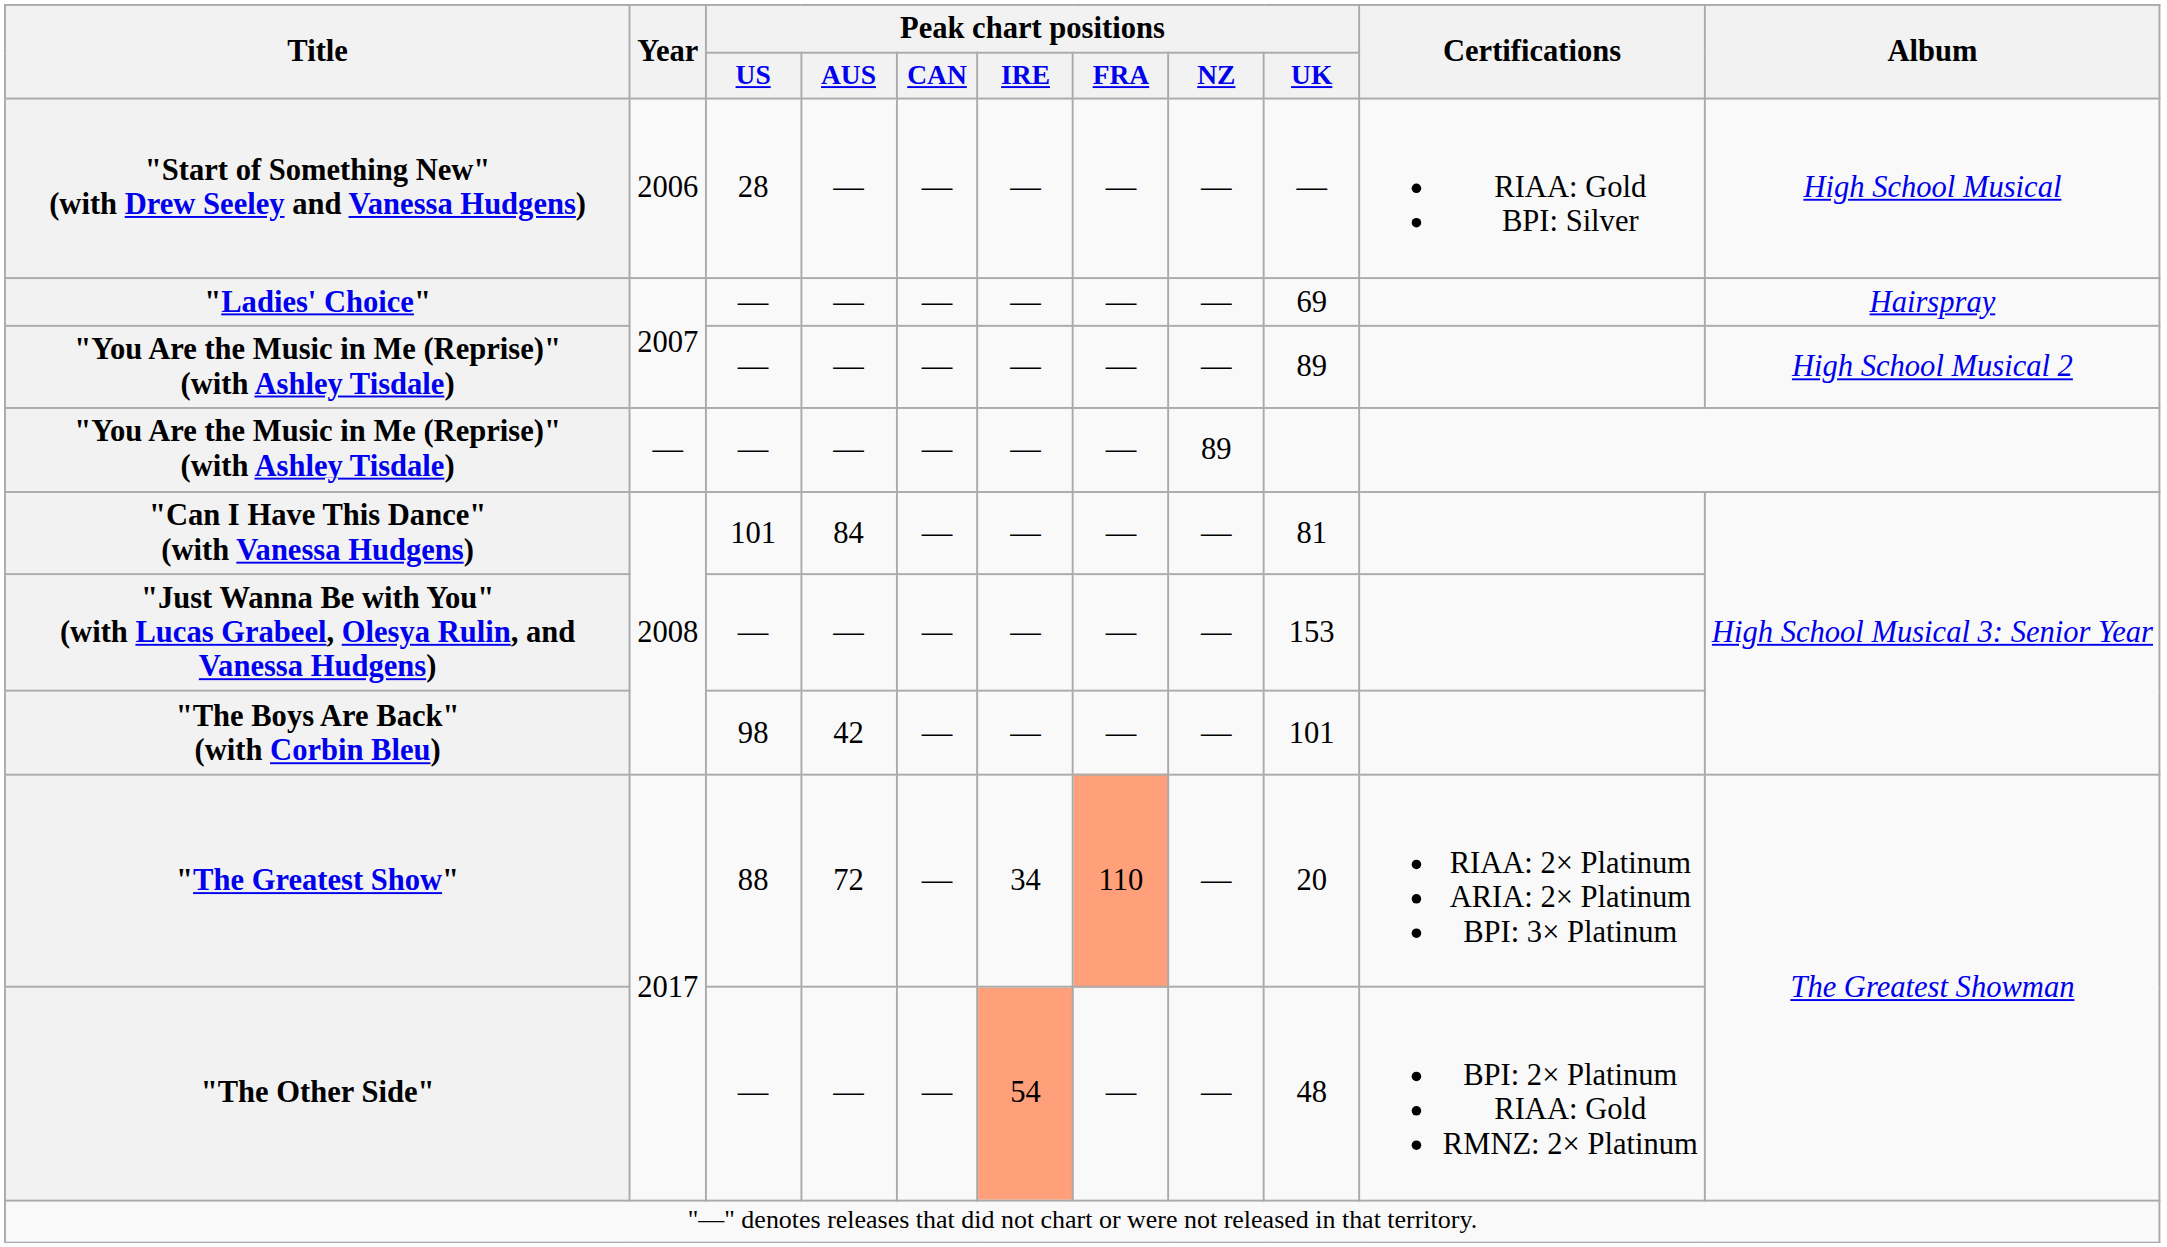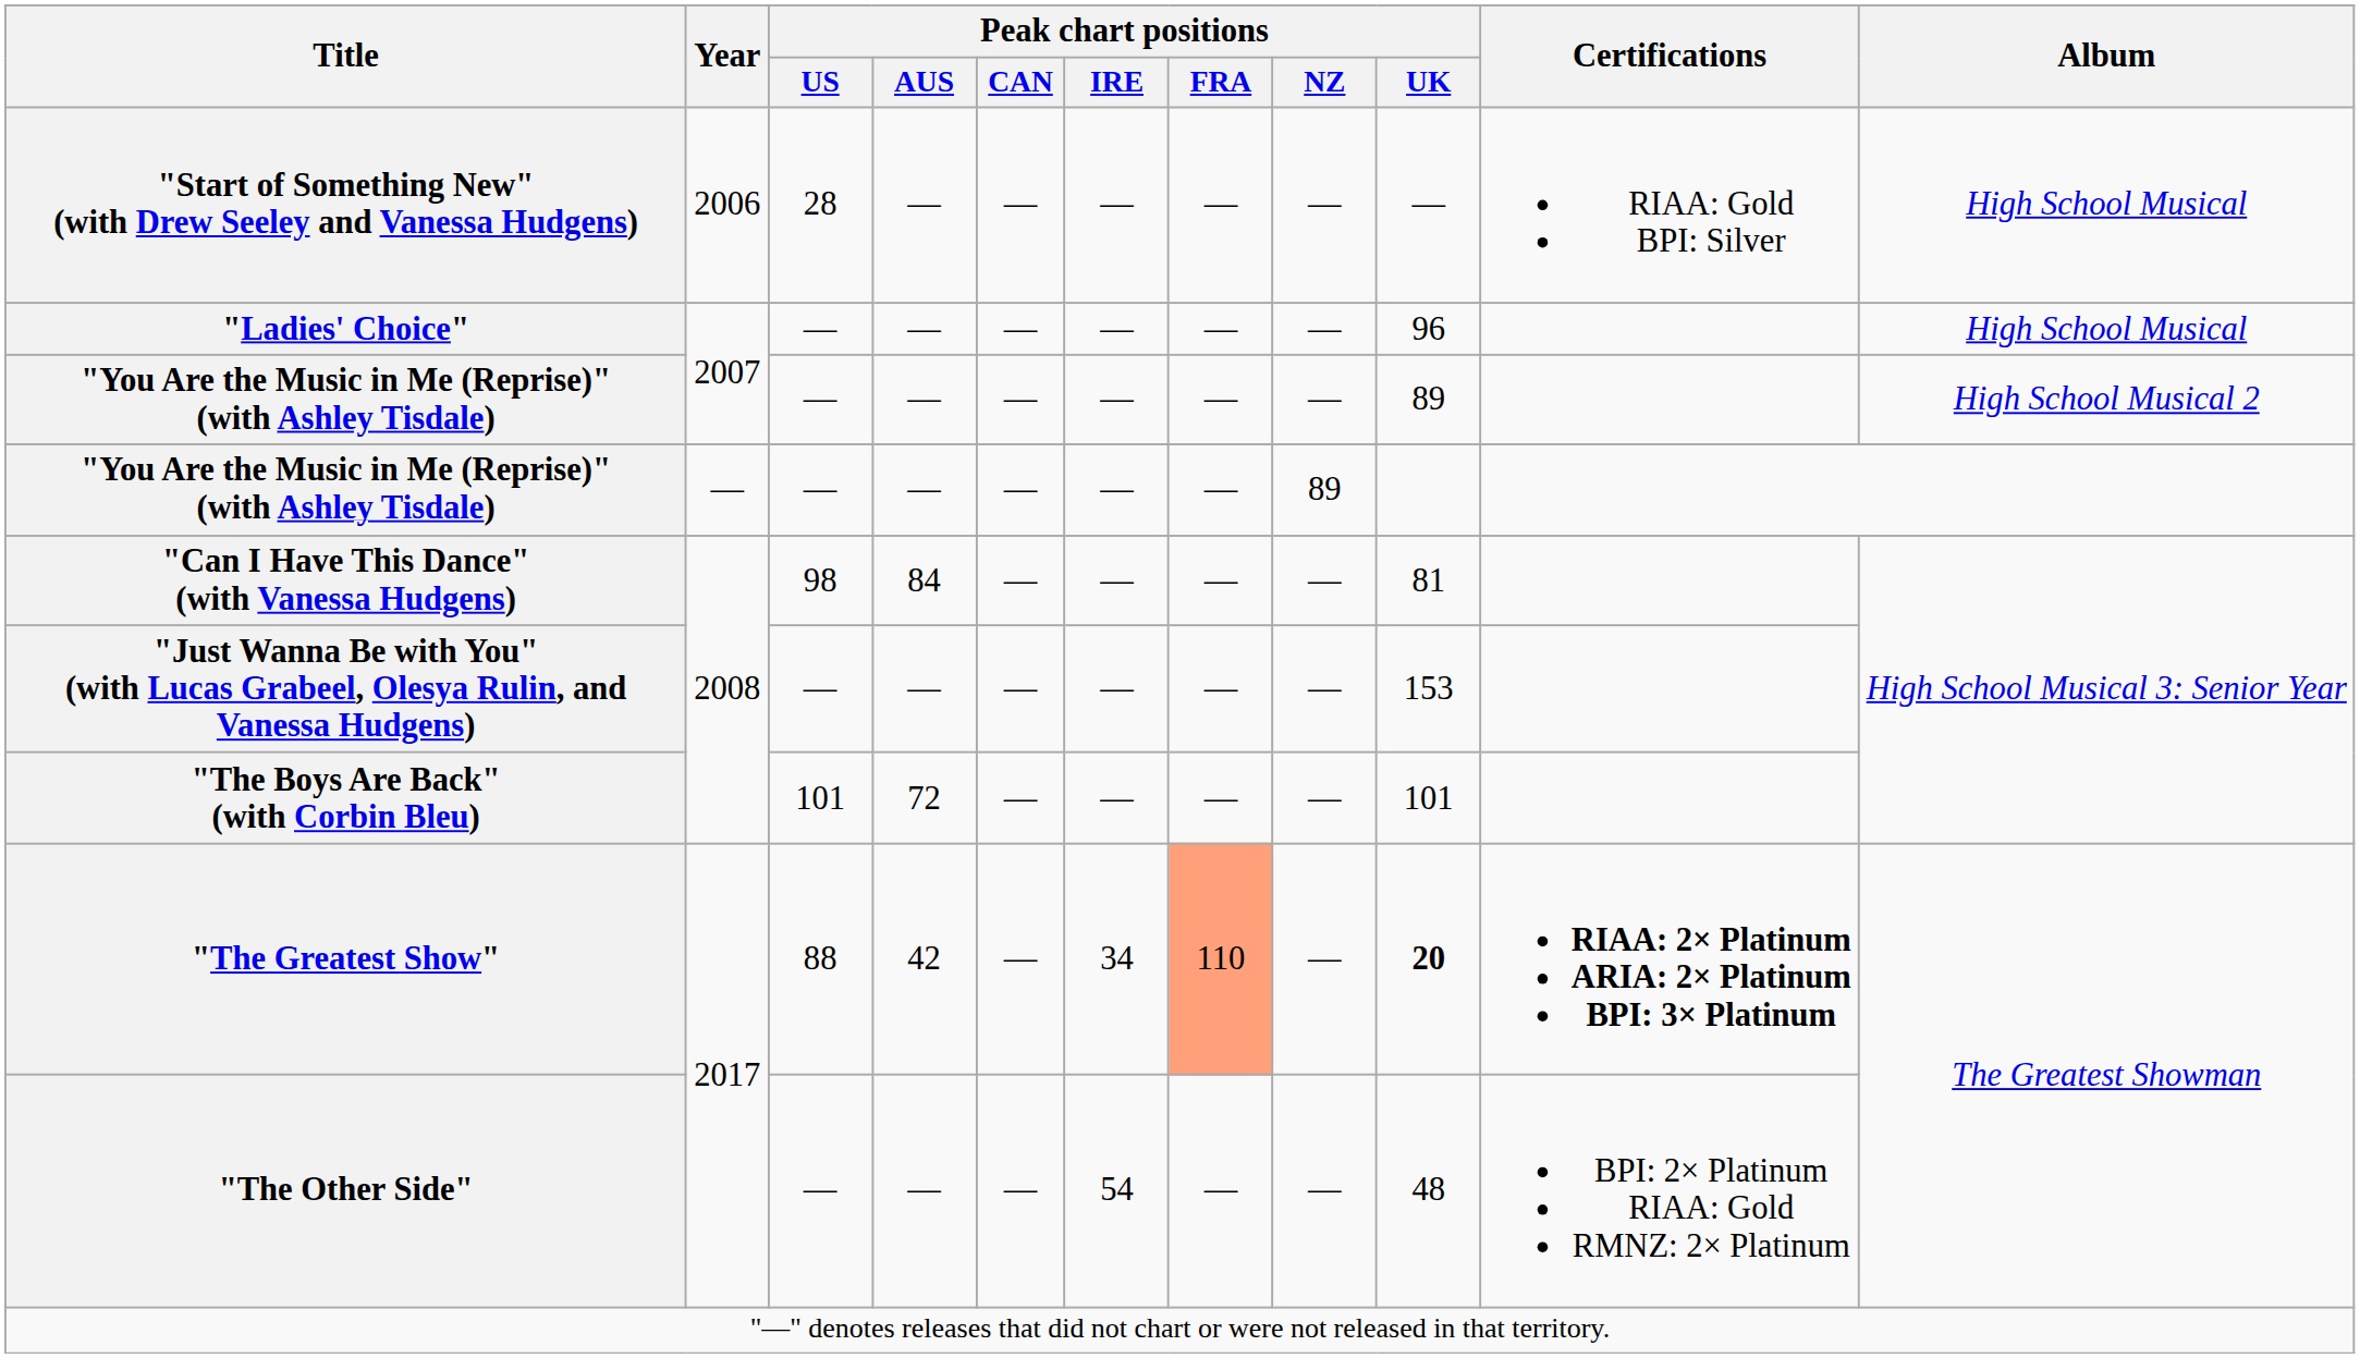 <table class="wikitable plainrowheaders" style="text-align:center;">
 <tr>
 <th scope="col" rowspan="2" style="width:20em;">Title</th>
 <th scope="col" rowspan="2">Year</th>
 <th scope="col" colspan="7">Peak chart positions</th>
 <th scope="col" rowspan="2">Certifications</th>
 <th scope="col" rowspan="2">Album</th>
 </tr>
 <tr>
 <th scope="col" style="width:3em;font-size:90%;"><a href='#'>US</a><br></th>
 <th scope="col" style="width:3em;font-size:90%;"><a href='#'>AUS</a><br></th>
 <th scope="col" style="width:2.5em;font-size:90%;"><a href='#'>CAN</a><br></th>
 <th scope="col" style="width:3em;font-size:90%;"><a href='#'>IRE</a><br></th>
 <th scope="col" style="width:3em;font-size:90%;"><a href='#'>FRA</a><br></th>
 <th scope="col" style="width:3em;font-size:90%;"><a href='#'>NZ</a><br></th>
 <th scope="col" style="width:3em;font-size:90%;"><a href='#'>UK</a><br></th>
 </tr>
 <tr>
 <th scope="row">"Start of Something New"<br><span>(with <a href='#'>Drew Seeley</a> and <a href='#'>Vanessa Hudgens</a>)</span></th>
 <td>2006</td>
 <td>28</td>
 <td>—</td>
 <td>—</td>
 <td>—</td>
 <td>—</td>
 <td>—</td>
 <td>—</td>
 <td><br><ul><li>RIAA: Gold</li><li>BPI: Silver</li></ul></td>
 <td><em><a href='#'>High School Musical</a></em></td>
 </tr>
 <tr>
 <th scope="row">"<a href='#'>Ladies' Choice</a>"</th>
 <td rowspan="2">2007</td>
 <td>—</td>
 <td>—</td>
 <td>—</td>
 <td>—</td>
 <td>—</td>
 <td>—</td>
-<td>69</td>
+<td>96</td>
 <td></td>
-<td><em><a href='#'>Hairspray</a></em></td>
+<td><em><a href='#'>High School Musical</a></em></td>
 </tr>
 <tr>
 <th scope="row">"You Are the Music in Me (Reprise)"<br><span>(with <a href='#'>Ashley Tisdale</a>)</span></th>
 <td>—</td>
 <td>—</td>
 <td>—</td>
 <td>—</td>
 <td>—</td>
 <td>—</td>
 <td>89</td>
 <td></td>
 <td><em><a href='#'>High School Musical 2</a></em></td>
 </tr>
 <tr>
 <th scope="row">"You Are the Music in Me (Reprise)"<br><span>(with <a href='#'>Ashley Tisdale</a>)</span></th>
 <td>—</td>
 <td>—</td>
 <td>—</td>
 <td>—</td>
 <td>—</td>
 <td>—</td>
 <td>89</td>
 <td></td>
 </tr>
 <tr>
 <th scope="row">"Can I Have This Dance"<br><span>(with <a href='#'>Vanessa Hudgens</a>)</span></th>
 <td rowspan="3">2008</td>
-<td>101</td>
+<td>98</td>
 <td>84</td>
 <td>—</td>
 <td>—</td>
 <td>—</td>
 <td>—</td>
 <td>81</td>
 <td></td>
 <td rowspan="3"><em><a href='#'>High School Musical 3: Senior Year</a></em></td>
 </tr>
 <tr>
 <th scope="row">"Just Wanna Be with You"<br><span>(with <a href='#'>Lucas Grabeel</a>, <a href='#'>Olesya Rulin</a>, and <a href='#'>Vanessa Hudgens</a>)</span></th>
 <td>—</td>
 <td>—</td>
 <td>—</td>
 <td>—</td>
 <td>—</td>
 <td>—</td>
 <td>153</td>
 <td></td>
 </tr>
 <tr>
 <th scope="row">"The Boys Are Back"<br><span>(with <a href='#'>Corbin Bleu</a>)</span></th>
-<td>98</td>
-<td>42</td>
+<td>101</td>
+<td>72</td>
 <td>—</td>
 <td>—</td>
 <td>—</td>
 <td>—</td>
 <td>101</td>
 <td></td>
 </tr>
 <tr>
 <th scope="row">"<a href='#'>The Greatest Show</a>"<br></th>
 <td rowspan="2">2017</td>
 <td>88</td>
-<td>72</td>
+<td>42</td>
 <td>—</td>
 <td>34</td>
 <td style="background: lightsalmon;">110</td>
 <td>—</td>
-<td>20</td>
-<td><br><ul><li>RIAA: 2× Platinum</li><li>ARIA: 2× Platinum</li><li>BPI: 3× Platinum</li></ul></td>
+<td><strong>20</strong></td>
+<td><strong><br><ul><li>RIAA: 2× Platinum</li><li>ARIA: 2× Platinum</li><li>BPI: 3× Platinum</li></ul></strong></td>
 <td rowspan="2"><em><a href='#'>The Greatest Showman</a></em></td>
 </tr>
 <tr>
 <th scope="row">"The Other Side"<br></th>
 <td>—</td>
 <td>—</td>
 <td>—</td>
-<td style="background: lightsalmon;">54</td>
+<td>54</td>
 <td>—</td>
 <td>—</td>
 <td>48</td>
 <td><br><ul><li>BPI: 2× Platinum</li><li>RIAA: Gold</li><li>RMNZ: 2× Platinum</li></ul></td>
 </tr>
 <tr>
 <td colspan="14" style="text-align:center; font-size: 85%">"—" denotes releases that did not chart or were not released in that territory.</td>
 </tr>
 </table>
